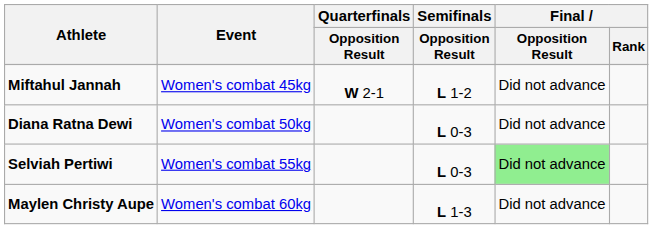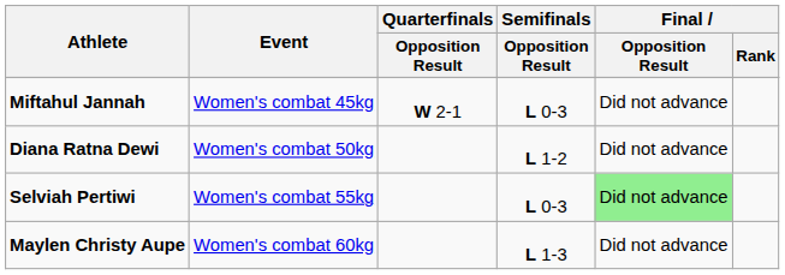 <table class="wikitable" style="font-size:85%">
 <tr>
 <th rowspan=2>Athlete</th>
 <th rowspan=2>Event</th>
 <th>Quarterfinals</th>
 <th>Semifinals</th>
 <th colspan=2>Final / </th>
 </tr>
 <tr style="font-size:90%">
 <th>Opposition<br>Result</th>
 <th>Opposition<br>Result</th>
 <th>Opposition<br>Result</th>
 <th>Rank</th>
 </tr>
 <tr>
 </tr>
 <tr align=center>
 <td align=left><strong>Miftahul Jannah</strong></td>
 <td align=left><a href='#'>Women's combat 45kg</a></td>
 <td><br><strong>W</strong> 2-1</td>
-<td><br><strong>L</strong> 1-2</td>
+<td><br><strong>L</strong> 0-3</td>
 <td>Did not advance</td>
 <td></td>
 </tr>
 <tr align=center>
 <td align=left><strong>Diana Ratna Dewi</strong></td>
 <td align=left><a href='#'>Women's combat 50kg</a></td>
 <td></td>
-<td><br><strong>L</strong> 0-3</td>
+<td><br><strong>L</strong> 1-2</td>
 <td>Did not advance</td>
 <td></td>
 </tr>
 <tr align=center>
 <td align=left><strong>Selviah Pertiwi</strong></td>
 <td align=left><a href='#'>Women's combat 55kg</a></td>
 <td></td>
 <td><br><strong>L</strong> 0-3</td>
 <td style="background: lightgreen;">Did not advance</td>
 <td></td>
 </tr>
 <tr align=center>
 <td align=left><strong>Maylen Christy Aupe</strong></td>
 <td align=left><a href='#'>Women's combat 60kg</a></td>
 <td></td>
 <td><br><strong>L</strong> 1-3</td>
 <td>Did not advance</td>
 <td></td>
 </tr>
 </table>
